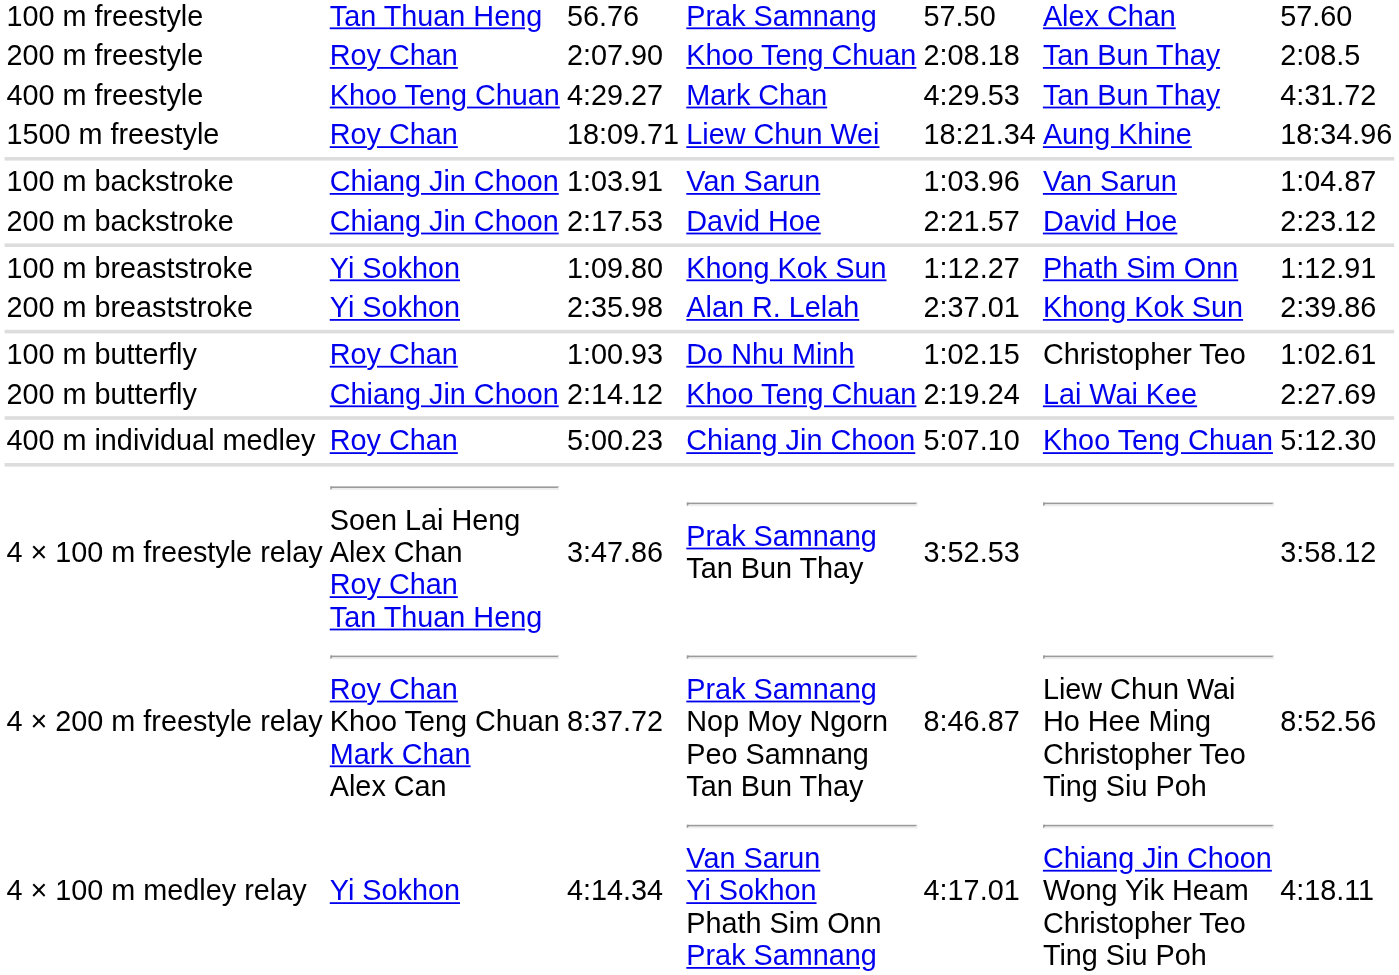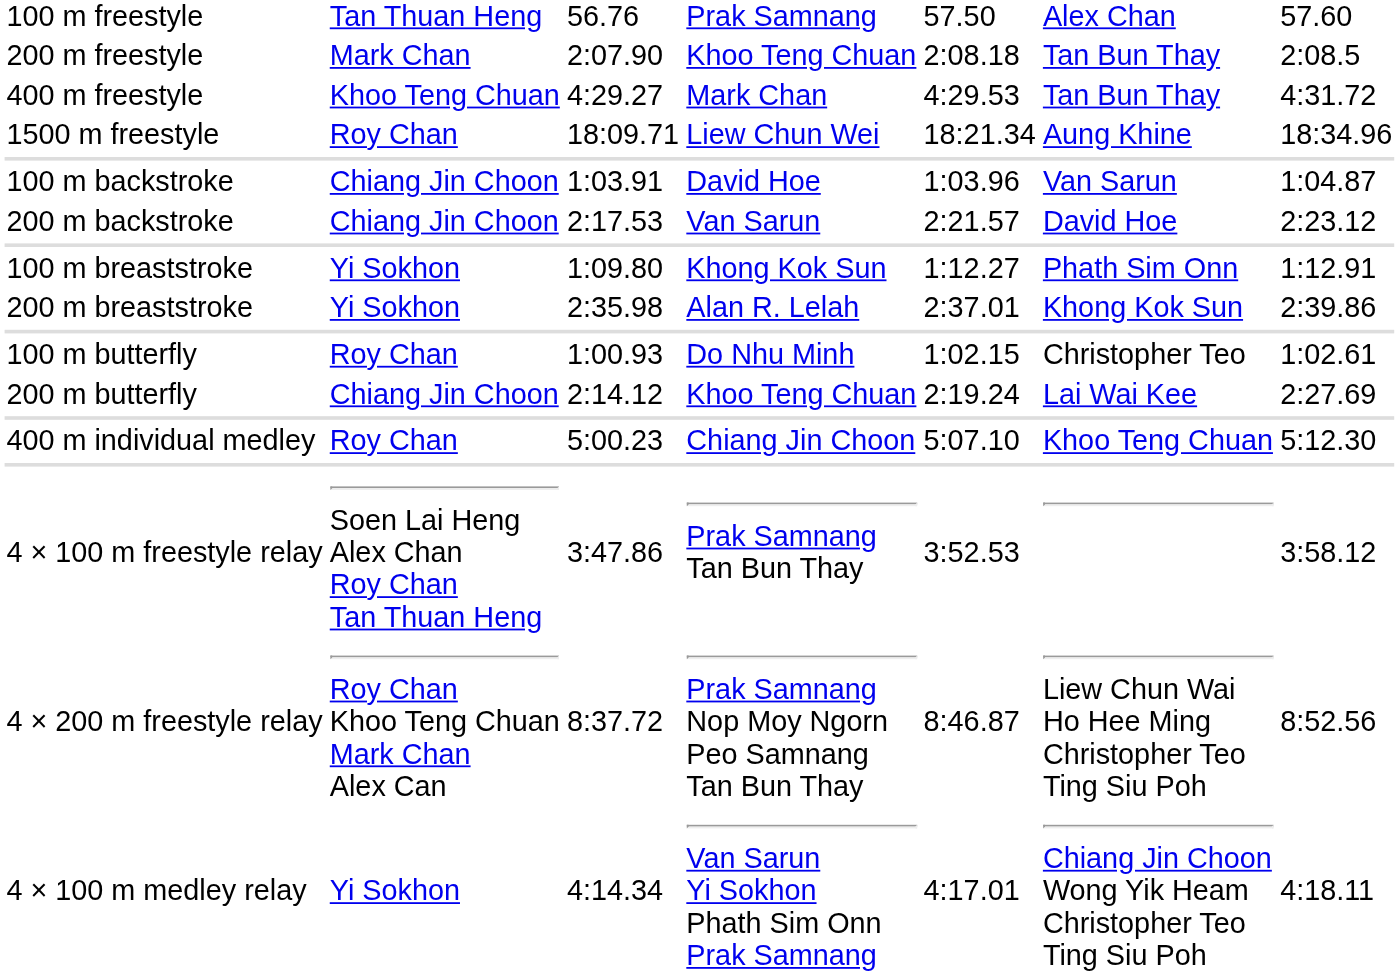 <table>
 <tr>
 <td>100 m freestyle</td>
 <td> <a href='#'>Tan Thuan Heng</a></td>
 <td>56.76</td>
 <td> <a href='#'>Prak Samnang</a></td>
 <td>57.50</td>
 <td> <a href='#'>Alex Chan</a></td>
 <td>57.60</td>
 </tr>
 <tr>
 <td>200 m freestyle</td>
-<td> <a href='#'>Roy Chan</a></td>
+<td> <a href='#'>Mark Chan</a></td>
 <td>2:07.90</td>
 <td> <a href='#'>Khoo Teng Chuan</a></td>
 <td>2:08.18</td>
 <td> <a href='#'>Tan Bun Thay</a></td>
 <td>2:08.5</td>
 </tr>
 <tr>
 <td>400 m freestyle</td>
 <td> <a href='#'>Khoo Teng Chuan</a></td>
 <td>4:29.27</td>
 <td> <a href='#'>Mark Chan</a></td>
 <td>4:29.53</td>
 <td> <a href='#'>Tan Bun Thay</a></td>
 <td>4:31.72</td>
 </tr>
 <tr>
 <td>1500 m freestyle</td>
 <td> <a href='#'>Roy Chan</a></td>
 <td>18:09.71</td>
 <td> <a href='#'>Liew Chun Wei</a></td>
 <td>18:21.34</td>
 <td> <a href='#'>Aung Khine</a></td>
 <td>18:34.96</td>
 </tr>
 <tr bgcolor=#DDDDDD>
 <td colspan=7></td>
 </tr>
 <tr>
 <td>100 m backstroke</td>
 <td> <a href='#'>Chiang Jin Choon</a></td>
 <td>1:03.91</td>
-<td> <a href='#'>Van Sarun</a></td>
+<td> <a href='#'>David Hoe</a></td>
 <td>1:03.96</td>
 <td> <a href='#'>Van Sarun</a></td>
 <td>1:04.87</td>
 </tr>
 <tr>
 <td>200 m backstroke</td>
 <td> <a href='#'>Chiang Jin Choon</a></td>
 <td>2:17.53</td>
-<td> <a href='#'>David Hoe</a></td>
+<td> <a href='#'>Van Sarun</a></td>
 <td>2:21.57</td>
 <td> <a href='#'>David Hoe</a></td>
 <td>2:23.12</td>
 </tr>
 <tr bgcolor=#DDDDDD>
 <td colspan=7></td>
 </tr>
 <tr>
 <td>100 m breaststroke</td>
 <td> <a href='#'>Yi Sokhon</a></td>
 <td>1:09.80</td>
 <td> <a href='#'>Khong Kok Sun</a></td>
 <td>1:12.27</td>
 <td> <a href='#'>Phath Sim Onn</a></td>
 <td>1:12.91</td>
 </tr>
 <tr>
 <td>200 m breaststroke</td>
 <td> <a href='#'>Yi Sokhon</a></td>
 <td>2:35.98</td>
 <td> <a href='#'>Alan R. Lelah</a></td>
 <td>2:37.01</td>
 <td> <a href='#'>Khong Kok Sun</a></td>
 <td>2:39.86</td>
 </tr>
 <tr bgcolor=#DDDDDD>
 <td colspan=7></td>
 </tr>
 <tr>
 <td>100 m butterfly</td>
 <td> <a href='#'>Roy Chan</a></td>
 <td>1:00.93</td>
 <td> <a href='#'>Do Nhu Minh</a></td>
 <td>1:02.15</td>
 <td> Christopher Teo</td>
 <td>1:02.61</td>
 </tr>
 <tr>
 <td>200 m butterfly</td>
 <td> <a href='#'>Chiang Jin Choon</a></td>
 <td>2:14.12</td>
 <td> <a href='#'>Khoo Teng Chuan</a></td>
 <td>2:19.24</td>
 <td> <a href='#'>Lai Wai Kee</a></td>
 <td>2:27.69</td>
 </tr>
 <tr bgcolor=#DDDDDD>
 <td colspan=7></td>
 </tr>
 <tr>
 <td>400 m individual medley</td>
 <td> <a href='#'>Roy Chan</a></td>
 <td>5:00.23</td>
 <td> <a href='#'>Chiang Jin Choon</a></td>
 <td>5:07.10</td>
 <td> <a href='#'>Khoo Teng Chuan</a></td>
 <td>5:12.30</td>
 </tr>
 <tr bgcolor=#DDDDDD>
 <td colspan=7></td>
 </tr>
 <tr>
 <td>4 × 100 m freestyle relay</td>
 <td> <hr> Soen Lai Heng<br>Alex Chan<br><a href='#'>Roy Chan</a><br><a href='#'>Tan Thuan Heng</a></td>
 <td>3:47.86</td>
 <td> <hr><a href='#'>Prak Samnang</a><br>Tan Bun Thay<br><br></td>
 <td>3:52.53</td>
 <td> <hr><br><br><br></td>
 <td>3:58.12</td>
 </tr>
 <tr>
 <td>4 × 200 m freestyle relay</td>
 <td> <hr> <a href='#'>Roy Chan</a><br>Khoo Teng Chuan<br><a href='#'>Mark Chan</a><br>Alex Can</td>
 <td>8:37.72</td>
 <td> <hr> <a href='#'>Prak Samnang</a><br>Nop Moy Ngorn<br>Peo Samnang<br>Tan Bun Thay</td>
 <td>8:46.87</td>
 <td><hr> Liew Chun Wai<br>Ho Hee Ming<br>Christopher Teo<br>Ting Siu Poh</td>
 <td>8:52.56</td>
 </tr>
 <tr>
 <td>4 × 100 m medley relay</td>
 <td> <a href='#'>Yi Sokhon</a></td>
 <td>4:14.34</td>
 <td> <hr> <a href='#'>Van Sarun</a><br><a href='#'>Yi Sokhon</a><br>Phath Sim Onn<br><a href='#'>Prak Samnang</a></td>
 <td>4:17.01</td>
 <td> <hr> <a href='#'>Chiang Jin Choon</a><br>Wong Yik Heam<br>Christopher Teo<br>Ting Siu Poh</td>
 <td>4:18.11</td>
 </tr>
 </table>
